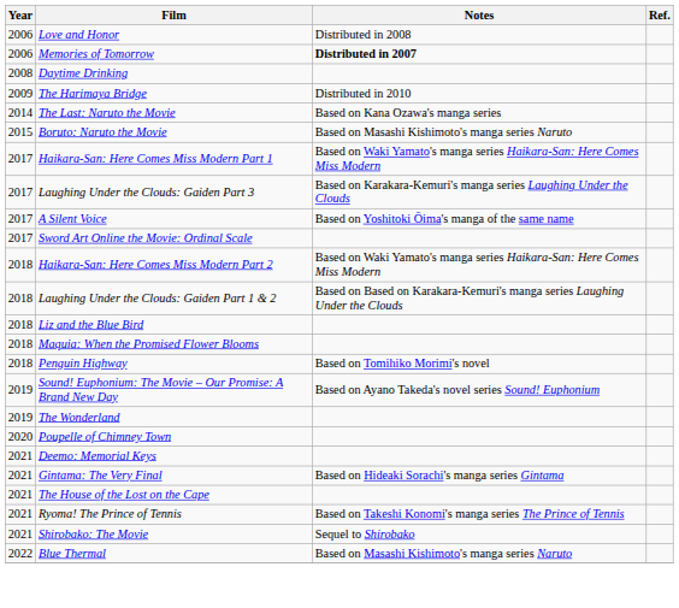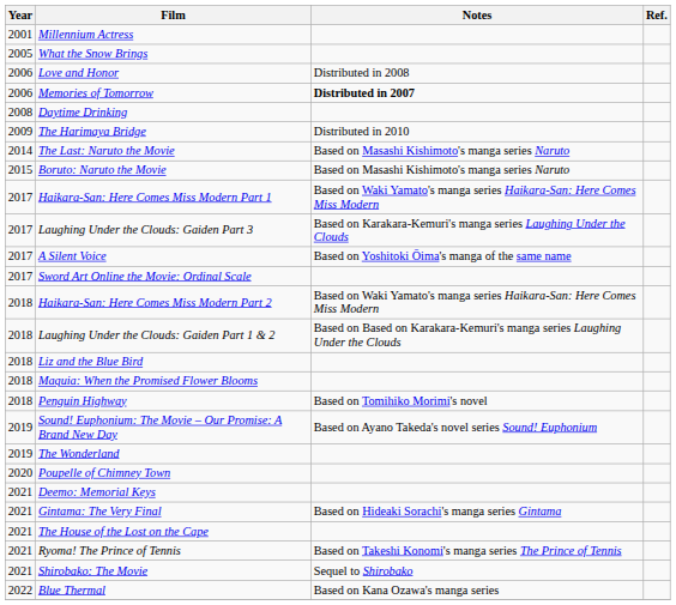 <table class="wikitable sortable" border="1">
 <tr>
 <th scope="col">Year</th>
 <th scope="col">Film</th>
 <th scope="col" class="unsortable">Notes</th>
 <th scope="col" class="unsortable">Ref.</th>
+</tr>
+<tr>
+<td>2001</td>
+<td><em><a href='#'>Millennium Actress</a></em></td>
+<td></td>
+<td></td>
+</tr>
+<tr>
+<td>2005</td>
+<td><em><a href='#'>What the Snow Brings</a></em></td>
+<td></td>
+<td></td>
 </tr>
 <tr>
 <td>2006</td>
 <td><em><a href='#'>Love and Honor</a></em></td>
 <td>Distributed in 2008</td>
 <td></td>
 </tr>
 <tr>
 <td>2006</td>
 <td><em><a href='#'>Memories of Tomorrow</a></em></td>
 <td><strong>Distributed in 2007</strong></td>
 <td></td>
 </tr>
 <tr>
 <td>2008</td>
 <td><em><a href='#'>Daytime Drinking</a></em></td>
 <td></td>
 <td></td>
 </tr>
 <tr>
 <td>2009</td>
 <td><em><a href='#'>The Harimaya Bridge</a></em></td>
 <td>Distributed in 2010</td>
 <td></td>
 </tr>
 <tr>
 <td>2014</td>
 <td><em><a href='#'>The Last: Naruto the Movie</a></em></td>
-<td>Based on Kana Ozawa's manga series</td>
+<td>Based on <a href='#'>Masashi Kishimoto</a>'s manga series <em><a href='#'>Naruto</a></em></td>
 <td></td>
 </tr>
 <tr>
 <td>2015</td>
 <td><em><a href='#'>Boruto: Naruto the Movie</a></em></td>
 <td>Based on Masashi Kishimoto's manga series <em>Naruto</em></td>
 <td></td>
 </tr>
 <tr>
 <td>2017</td>
 <td><em><a href='#'>Haikara-San: Here Comes Miss Modern Part 1</a></em></td>
 <td>Based on <a href='#'>Waki Yamato</a>'s manga series <em><a href='#'>Haikara-San: Here Comes Miss Modern</a></em></td>
 <td></td>
 </tr>
 <tr>
 <td>2017</td>
 <td><em>Laughing Under the Clouds: Gaiden Part 3</em></td>
 <td>Based on Karakara-Kemuri's manga series <em><a href='#'>Laughing Under the Clouds</a></em></td>
 <td></td>
 </tr>
 <tr>
 <td>2017</td>
 <td><em><a href='#'>A Silent Voice</a></em></td>
 <td>Based on <a href='#'>Yoshitoki Ōima</a>'s manga of the <a href='#'>same name</a></td>
 <td></td>
 </tr>
 <tr>
 <td>2017</td>
 <td><em><a href='#'>Sword Art Online the Movie: Ordinal Scale</a></em></td>
 <td></td>
 <td></td>
 </tr>
 <tr>
 <td>2018</td>
 <td><em><a href='#'>Haikara-San: Here Comes Miss Modern Part 2</a></em></td>
 <td>Based on Waki Yamato's manga series <em>Haikara-San: Here Comes Miss Modern</em></td>
 <td></td>
 </tr>
 <tr>
 <td>2018</td>
 <td><em>Laughing Under the Clouds: Gaiden Part 1 & 2</em></td>
 <td>Based on Based on Karakara-Kemuri's manga series <em>Laughing Under the Clouds</em></td>
 <td></td>
 </tr>
 <tr>
 <td>2018</td>
 <td><em><a href='#'>Liz and the Blue Bird</a></em></td>
 <td></td>
 <td></td>
 </tr>
 <tr>
 <td>2018</td>
 <td><em><a href='#'>Maquia: When the Promised Flower Blooms</a></em></td>
 <td></td>
 <td></td>
 </tr>
 <tr>
 <td>2018</td>
 <td><em><a href='#'>Penguin Highway</a></em></td>
 <td>Based on <a href='#'>Tomihiko Morimi</a>'s novel</td>
 <td></td>
 </tr>
 <tr>
 <td>2019</td>
 <td><em><a href='#'>Sound! Euphonium: The Movie – Our Promise: A Brand New Day</a></em></td>
 <td>Based on Ayano Takeda's novel series <em><a href='#'>Sound! Euphonium</a></em></td>
 <td></td>
 </tr>
 <tr>
 <td>2019</td>
 <td><em><a href='#'>The Wonderland</a></em></td>
 <td></td>
 <td></td>
 </tr>
 <tr>
 <td>2020</td>
 <td><em><a href='#'>Poupelle of Chimney Town</a></em></td>
 <td></td>
 <td></td>
 </tr>
 <tr>
 <td>2021</td>
 <td><em><a href='#'>Deemo: Memorial Keys</a></em></td>
 <td></td>
 <td></td>
 </tr>
 <tr>
 <td>2021</td>
 <td><em><a href='#'>Gintama: The Very Final</a></em></td>
 <td>Based on <a href='#'>Hideaki Sorachi</a>'s manga series <em><a href='#'>Gintama</a></em></td>
 <td></td>
 </tr>
 <tr>
 <td>2021</td>
 <td><em><a href='#'>The House of the Lost on the Cape</a></em></td>
 <td></td>
 <td></td>
 </tr>
 <tr>
 <td>2021</td>
 <td><em>Ryoma! The Prince of Tennis</em></td>
 <td>Based on <a href='#'>Takeshi Konomi</a>'s manga series <em><a href='#'>The Prince of Tennis</a></em></td>
 <td></td>
 </tr>
 <tr>
 <td>2021</td>
 <td><em><a href='#'>Shirobako: The Movie</a></em></td>
 <td>Sequel to <em><a href='#'>Shirobako</a></em></td>
 <td></td>
 </tr>
 <tr>
 <td>2022</td>
 <td><em><a href='#'>Blue Thermal</a></em></td>
-<td>Based on <a href='#'>Masashi Kishimoto</a>'s manga series <em><a href='#'>Naruto</a></em></td>
+<td>Based on Kana Ozawa's manga series</td>
 <td></td>
 </tr>
 <tr>
 </tr>
 </table>
